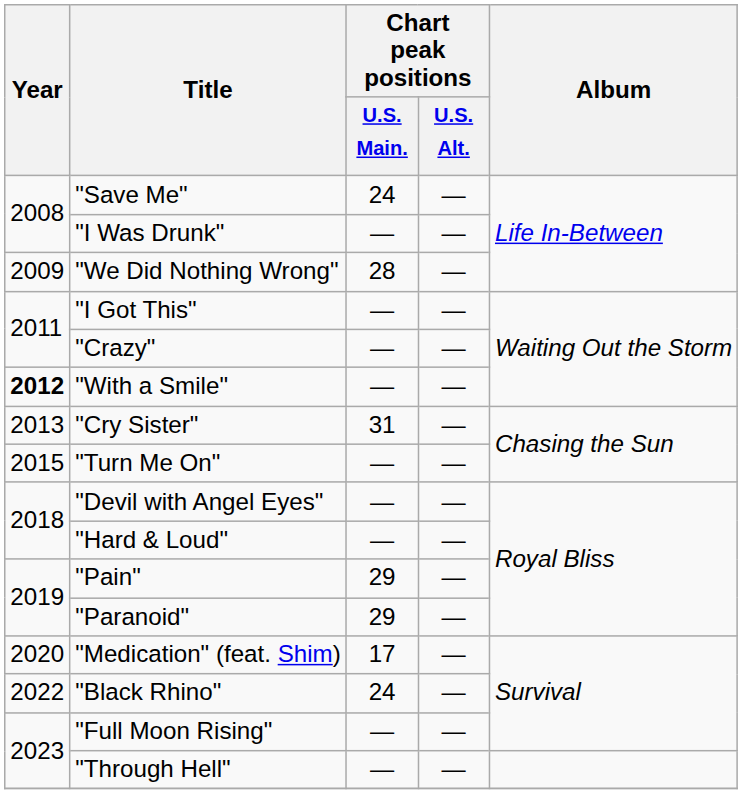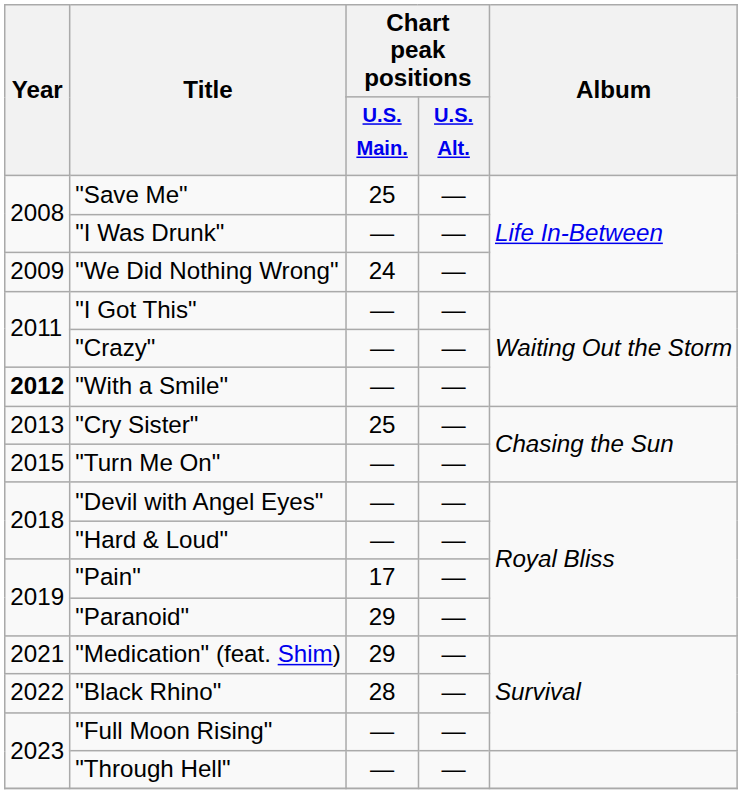 <table class="wikitable">
 <tr>
 <th rowspan="2">Year</th>
 <th rowspan="2">Title</th>
 <th colspan="2">Chart<br>peak positions</th>
 <th rowspan="2">Album</th>
 </tr>
 <tr>
 <th width="40"><sup><a href='#'>U.S. Main.</a></sup><br></th>
 <th width="40"><sup><a href='#'>U.S. Alt.</a></sup></th>
 </tr>
 <tr>
 <td rowspan="2">2008</td>
 <td>"Save Me"</td>
-<td align="center">24</td>
+<td align="center">25</td>
 <td align="center">—</td>
 <td rowspan="3"><em><a href='#'>Life In-Between</a></em></td>
 </tr>
 <tr>
 <td>"I Was Drunk"</td>
 <td align="center">—</td>
 <td align="center">—</td>
 </tr>
 <tr>
 <td>2009</td>
 <td>"We Did Nothing Wrong"</td>
-<td align="center">28</td>
+<td align="center">24</td>
 <td align="center">—</td>
 </tr>
 <tr>
 <td rowspan="2">2011</td>
 <td>"I Got This"</td>
 <td align="center">—</td>
 <td align="center">—</td>
 <td rowspan="3"><em>Waiting Out the Storm</em></td>
 </tr>
 <tr>
 <td>"Crazy"</td>
 <td align="center">—</td>
 <td align="center">—</td>
 </tr>
 <tr>
 <td><strong>2012</strong></td>
 <td>"With a Smile"</td>
 <td align="center">—</td>
 <td align="center">—</td>
 </tr>
 <tr>
 <td>2013</td>
 <td>"Cry Sister"</td>
-<td align="center">31</td>
+<td align="center">25</td>
 <td align="center">—</td>
 <td rowspan="2"><em>Chasing the Sun</em></td>
 </tr>
 <tr>
 <td>2015</td>
 <td>"Turn Me On"</td>
 <td align="center">—</td>
 <td align="center">—</td>
 </tr>
 <tr>
 <td rowspan="2">2018</td>
 <td>"Devil with Angel Eyes"</td>
 <td align="center">—</td>
 <td align="center">—</td>
 <td rowspan="4"><em>Royal Bliss</em></td>
 </tr>
 <tr>
 <td>"Hard & Loud"</td>
 <td align="center">—</td>
 <td align="center">—</td>
 </tr>
 <tr>
 <td rowspan="2">2019</td>
 <td>"Pain"</td>
-<td align="center">29</td>
+<td align="center">17</td>
 <td align="center">—</td>
 </tr>
 <tr>
 <td>"Paranoid"</td>
 <td align="center">29</td>
 <td align="center">—</td>
 </tr>
 <tr>
-<td>2020</td>
+<td>2021</td>
 <td>"Medication" (feat. <a href='#'>Shim</a>)</td>
-<td align="center">17</td>
+<td align="center">29</td>
 <td align="center">—</td>
 <td rowspan="3"><em>Survival</em></td>
 </tr>
 <tr>
 <td>2022</td>
 <td>"Black Rhino"</td>
-<td align="center">24</td>
+<td align="center">28</td>
 <td align="center">—</td>
 </tr>
 <tr>
 <td rowspan="2">2023</td>
 <td>"Full Moon Rising"</td>
 <td align="center">—</td>
 <td align="center">—</td>
 </tr>
 <tr>
 <td>"Through Hell" </td>
 <td align="center">—</td>
 <td align="center">—</td>
 <td></td>
 </tr>
 <tr>
 </tr>
 </table>
